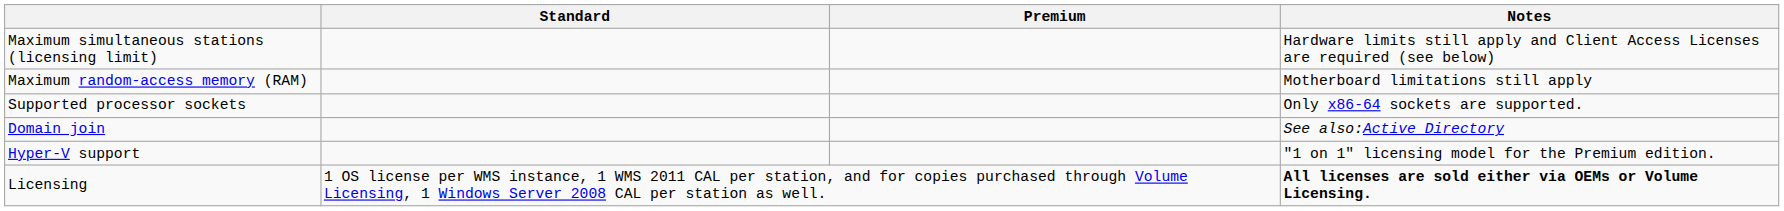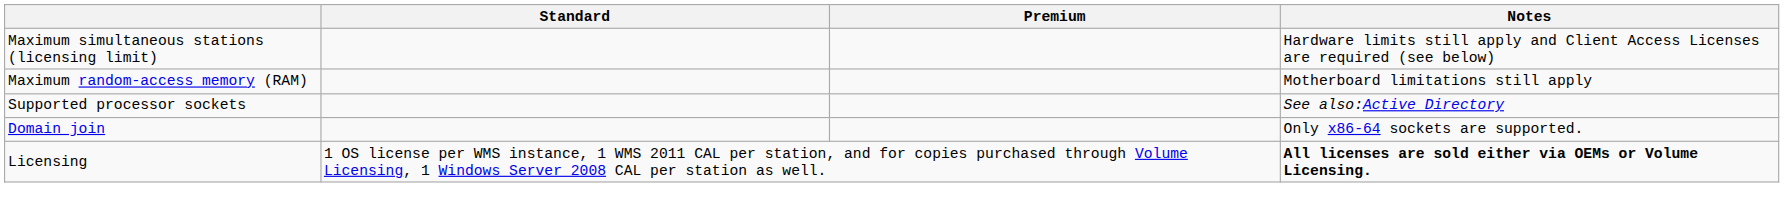 <table class=wikitable>
 <tr>
 <th></th>
 <th>Standard</th>
 <th>Premium</th>
 <th>Notes</th>
 </tr>
 <tr>
 <td>Maximum simultaneous stations (licensing limit)</td>
 <td></td>
 <td></td>
 <td>Hardware limits still apply and Client Access Licenses are required (see below)</td>
 </tr>
 <tr>
 <td>Maximum <a href='#'>random-access memory</a> (RAM)</td>
 <td></td>
 <td></td>
 <td>Motherboard limitations still apply</td>
 </tr>
 <tr>
 <td>Supported processor sockets</td>
 <td></td>
 <td></td>
-<td>Only <a href='#'>x86-64</a> sockets are supported.</td>
+<td><em>See also:<a href='#'>Active Directory</a></em></td>
 </tr>
 <tr>
 <td><a href='#'>Domain join</a></td>
 <td></td>
 <td></td>
-<td><em>See also:<a href='#'>Active Directory</a></em></td>
-</tr>
-<tr>
-<td><a href='#'>Hyper-V</a> support</td>
-<td></td>
-<td></td>
-<td>"1 on 1" licensing model for the Premium edition.</td>
+<td>Only <a href='#'>x86-64</a> sockets are supported.</td>
 </tr>
 <tr>
 <td>Licensing</td>
 <td colspan=2>1 OS license per WMS instance, 1 WMS 2011 CAL per station, and for copies purchased through <a href='#'>Volume Licensing</a>, 1 <a href='#'>Windows Server 2008</a> CAL per station as well.</td>
 <td><strong>All licenses are sold either via OEMs or Volume Licensing.</strong></td>
 </tr>
 </table>
